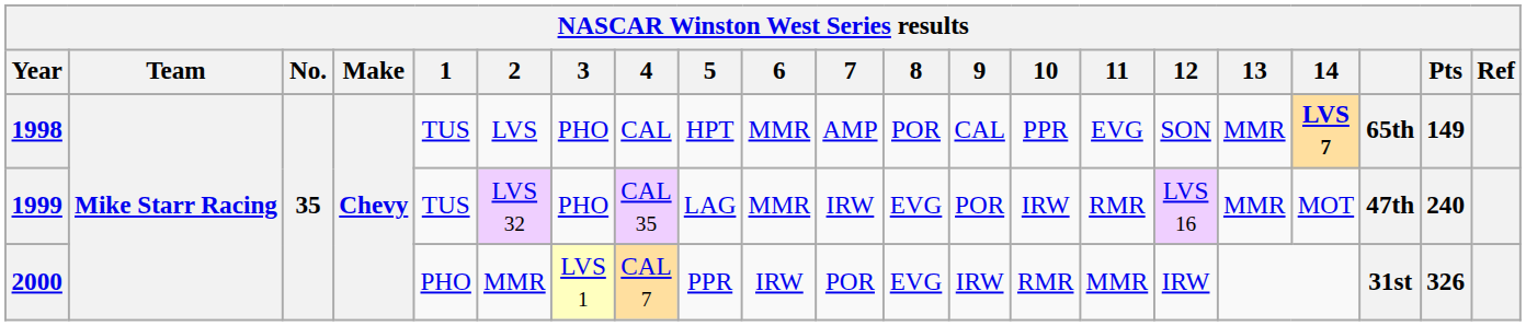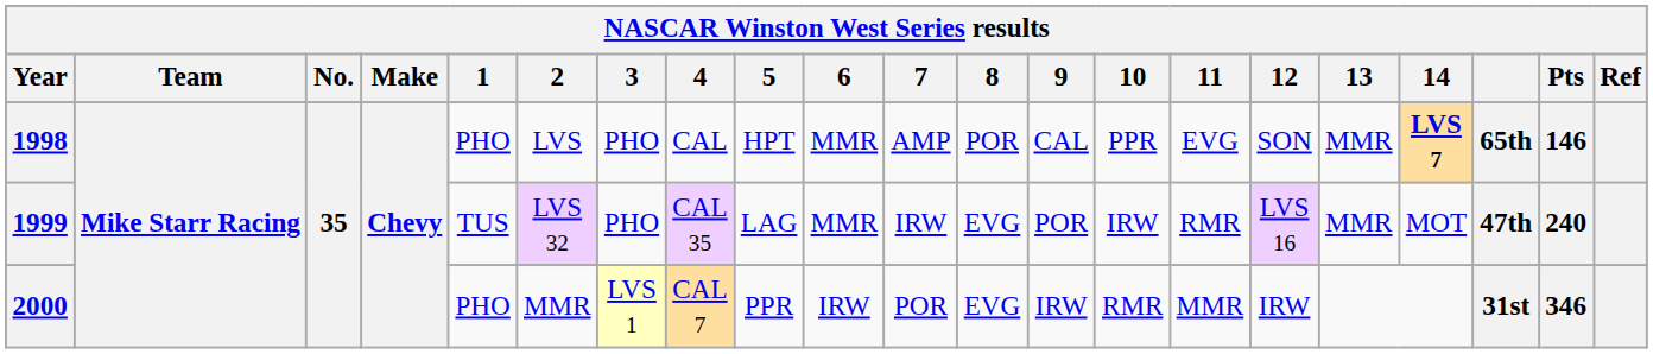 <table class="wikitable" style="text-align:center; font-size:75%">
 <tr>
 <th colspan=23><a href='#'>NASCAR Winston West Series</a> results</th>
 </tr>
 <tr>
 <th>Year</th>
 <th>Team</th>
 <th>No.</th>
 <th>Make</th>
 <th>1</th>
 <th>2</th>
 <th>3</th>
 <th>4</th>
 <th>5</th>
 <th>6</th>
 <th>7</th>
 <th>8</th>
 <th>9</th>
 <th>10</th>
 <th>11</th>
 <th>12</th>
 <th>13</th>
 <th>14</th>
 <th></th>
 <th>Pts</th>
 <th>Ref</th>
 </tr>
 <tr>
 <th><a href='#'>1998</a></th>
 <th rowspan=3><a href='#'>Mike Starr Racing</a></th>
 <th rowspan=3>35</th>
 <th rowspan=3><a href='#'>Chevy</a></th>
-<td><a href='#'>TUS</a></td>
+<td><a href='#'>PHO</a></td>
 <td><a href='#'>LVS</a></td>
 <td><a href='#'>PHO</a></td>
 <td><a href='#'>CAL</a></td>
 <td><a href='#'>HPT</a></td>
 <td><a href='#'>MMR</a></td>
 <td><a href='#'>AMP</a></td>
 <td><a href='#'>POR</a></td>
 <td><a href='#'>CAL</a></td>
 <td><a href='#'>PPR</a></td>
 <td><a href='#'>EVG</a></td>
 <td><a href='#'>SON</a></td>
 <td><a href='#'>MMR</a></td>
 <td style="background:#FFDF9F;"><strong><a href='#'>LVS</a><br><small>7</small></strong></td>
 <th>65th</th>
-<th>149</th>
+<th>146</th>
 <th></th>
 </tr>
 <tr>
 <th><a href='#'>1999</a></th>
 <td><a href='#'>TUS</a></td>
 <td style="background:#EFCFFF;"><a href='#'>LVS</a><br><small>32</small></td>
 <td><a href='#'>PHO</a></td>
 <td style="background:#EFCFFF;"><a href='#'>CAL</a><br><small>35</small></td>
 <td><a href='#'>LAG</a></td>
 <td><a href='#'>MMR</a></td>
 <td><a href='#'>IRW</a></td>
 <td><a href='#'>EVG</a></td>
 <td><a href='#'>POR</a></td>
 <td><a href='#'>IRW</a></td>
 <td><a href='#'>RMR</a></td>
 <td style="background:#EFCFFF;"><a href='#'>LVS</a><br><small>16</small></td>
 <td><a href='#'>MMR</a></td>
 <td><a href='#'>MOT</a></td>
 <th>47th</th>
 <th>240</th>
 <th></th>
 </tr>
 <tr>
 <th><a href='#'>2000</a></th>
 <td><a href='#'>PHO</a></td>
 <td><a href='#'>MMR</a></td>
 <td style="background:#FFFFBF;"><a href='#'>LVS</a><br><small>1</small></td>
 <td style="background:#FFDF9F;"><a href='#'>CAL</a><br><small>7</small></td>
 <td><a href='#'>PPR</a></td>
 <td><a href='#'>IRW</a></td>
 <td><a href='#'>POR</a></td>
 <td><a href='#'>EVG</a></td>
 <td><a href='#'>IRW</a></td>
 <td><a href='#'>RMR</a></td>
 <td><a href='#'>MMR</a></td>
 <td><a href='#'>IRW</a></td>
 <td colspan=2></td>
 <th>31st</th>
-<th>326</th>
+<th>346</th>
 <th></th>
 </tr>
 </table>
